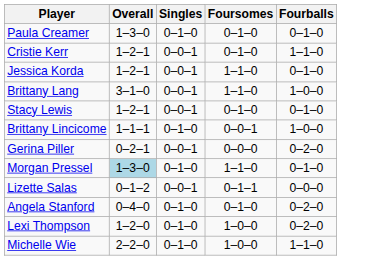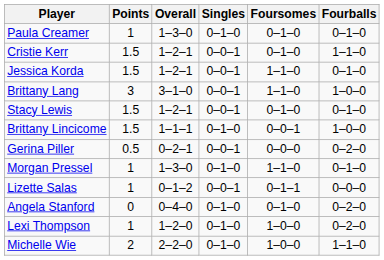 <table class="wikitable sortable" style="text-align:center">
 <tr>
 <th>Player</th>
+<th>Points</th>
 <th>Overall</th>
 <th>Singles</th>
 <th>Foursomes</th>
 <th>Fourballs</th>
 </tr>
 <tr>
 <td align=left><a href='#'>Paula Creamer</a></td>
+<td>1</td>
 <td>1–3–0</td>
 <td>0–1–0</td>
 <td>0–1–0</td>
 <td>0–1–0</td>
 </tr>
 <tr>
 <td align=left><a href='#'>Cristie Kerr</a></td>
+<td>1.5</td>
 <td>1–2–1</td>
 <td>0–0–1</td>
 <td>0–1–0</td>
 <td>1–1–0</td>
 </tr>
 <tr>
 <td align=left><a href='#'>Jessica Korda</a></td>
+<td>1.5</td>
 <td>1–2–1</td>
 <td>0–0–1</td>
 <td>1–1–0</td>
 <td>0–1–0</td>
 </tr>
 <tr>
 <td align=left><a href='#'>Brittany Lang</a></td>
+<td>3</td>
 <td>3–1–0</td>
 <td>0–0–1</td>
 <td>1–1–0</td>
 <td>1–0–0</td>
 </tr>
 <tr>
 <td align=left><a href='#'>Stacy Lewis</a></td>
+<td>1.5</td>
 <td>1–2–1</td>
 <td>0–0–1</td>
 <td>0–1–0</td>
 <td>0–1–0</td>
 </tr>
 <tr>
 <td align=left><a href='#'>Brittany Lincicome</a></td>
+<td>1.5</td>
 <td>1–1–1</td>
 <td>0–1–0</td>
 <td>0–0–1</td>
 <td>1–0–0</td>
 </tr>
 <tr>
 <td align=left><a href='#'>Gerina Piller</a></td>
+<td>0.5</td>
 <td>0–2–1</td>
 <td>0–0–1</td>
 <td>0–0–0</td>
 <td>0–2–0</td>
 </tr>
 <tr>
 <td align=left><a href='#'>Morgan Pressel</a></td>
-<td style="background: lightblue;">1–3–0</td>
+<td>1</td>
+<td>1–3–0</td>
 <td>0–1–0</td>
 <td>1–1–0</td>
 <td>0–1–0</td>
 </tr>
 <tr>
 <td align=left><a href='#'>Lizette Salas</a></td>
+<td>1</td>
 <td>0–1–2</td>
 <td>0–0–1</td>
 <td>0–1–1</td>
 <td>0–0–0</td>
 </tr>
 <tr>
 <td align=left><a href='#'>Angela Stanford</a></td>
+<td>0</td>
 <td>0–4–0</td>
 <td>0–1–0</td>
 <td>0–1–0</td>
 <td>0–2–0</td>
 </tr>
 <tr>
 <td align=left><a href='#'>Lexi Thompson</a></td>
+<td>1</td>
 <td>1–2–0</td>
 <td>0–1–0</td>
 <td>1–0–0</td>
 <td>0–2–0</td>
 </tr>
 <tr>
 <td align=left><a href='#'>Michelle Wie</a></td>
+<td>2</td>
 <td>2–2–0</td>
 <td>0–1–0</td>
 <td>1–0–0</td>
 <td>1–1–0</td>
 </tr>
 </table>
